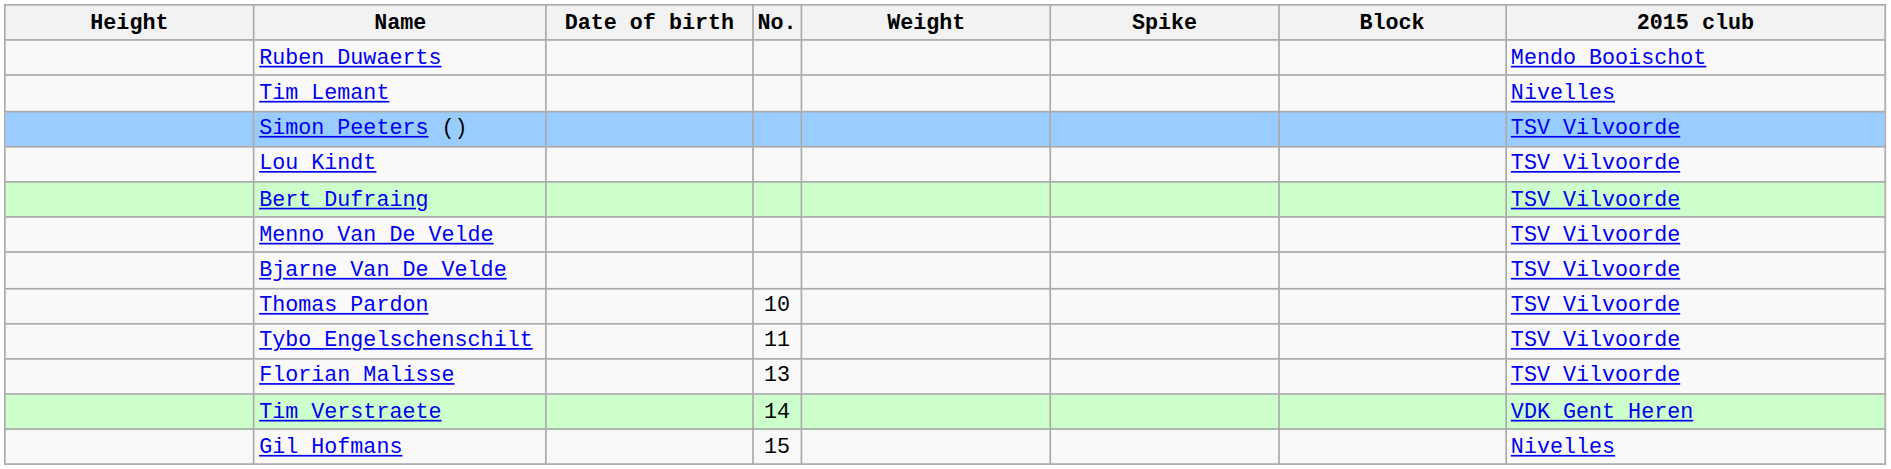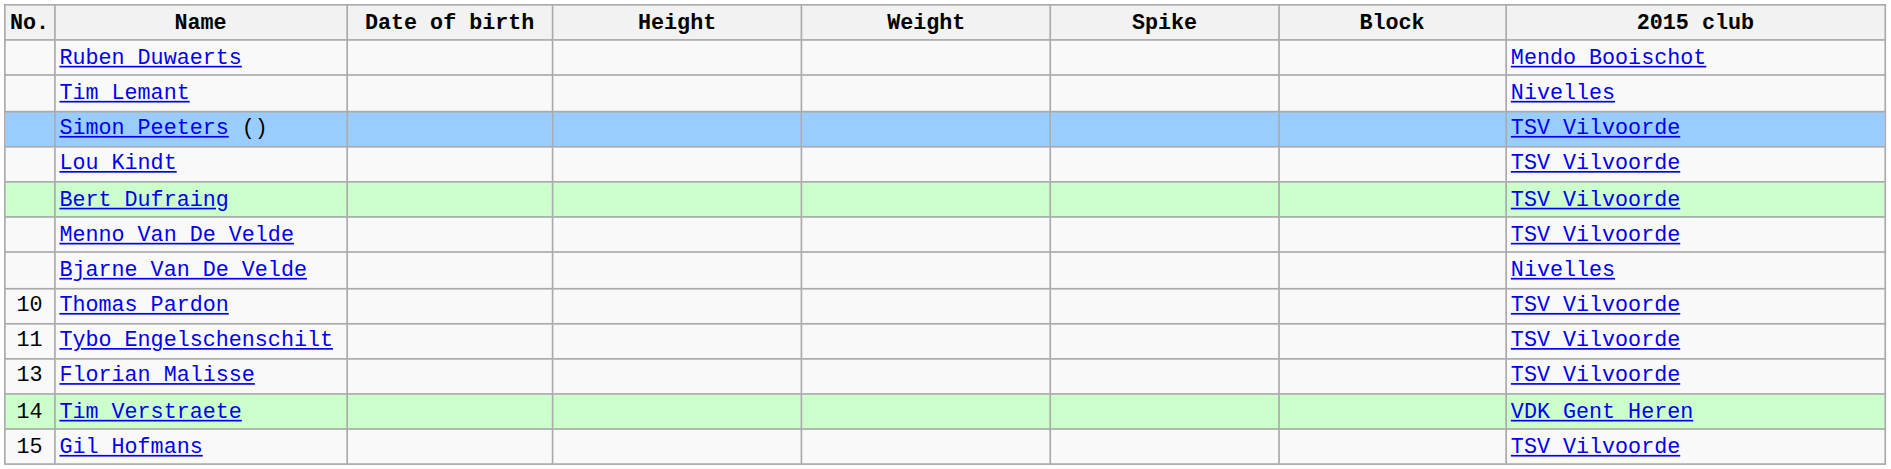 <table class="wikitable sortable" style="text-align:center;">
 <tr>
-<th style="width:11em">Height</th>
+<th>No.</th>
 <th style="width:13em">Name</th>
 <th style="width:9em">Date of birth</th>
-<th>No.</th>
+<th style="width:11em">Height</th>
 <th style="width:11em">Weight</th>
 <th style="width:10em">Spike</th>
 <th style="width:10em">Block</th>
 <th style="width:17em">2015 club</th>
 </tr>
 <tr>
 <td></td>
 <td align=left><a href='#'>Ruben Duwaerts</a></td>
 <td align=right></td>
 <td></td>
 <td></td>
 <td></td>
 <td></td>
 <td align=left> <a href='#'>Mendo Booischot</a></td>
 </tr>
 <tr>
 <td></td>
 <td align=left><a href='#'>Tim Lemant</a></td>
 <td align=right></td>
 <td></td>
 <td></td>
 <td></td>
 <td></td>
 <td align=left> <a href='#'>Nivelles</a></td>
 </tr>
 <tr bgcolor=#9acdff>
 <td></td>
 <td align=left><a href='#'>Simon Peeters</a> ()</td>
 <td align=right></td>
 <td></td>
 <td></td>
 <td></td>
 <td></td>
 <td align=left> <a href='#'>TSV Vilvoorde</a></td>
 </tr>
 <tr>
 <td></td>
 <td align=left><a href='#'>Lou Kindt</a></td>
 <td align=right></td>
 <td></td>
 <td></td>
 <td></td>
 <td></td>
 <td align=left> <a href='#'>TSV Vilvoorde</a></td>
 </tr>
 <tr bgcolor=#ccffcc>
 <td></td>
 <td align=left><a href='#'>Bert Dufraing</a></td>
 <td align=right></td>
 <td></td>
 <td></td>
 <td></td>
 <td></td>
 <td align=left> <a href='#'>TSV Vilvoorde</a></td>
 </tr>
 <tr>
 <td></td>
 <td align=left><a href='#'>Menno Van De Velde</a></td>
 <td align=right></td>
 <td></td>
 <td></td>
 <td></td>
 <td></td>
 <td align=left> <a href='#'>TSV Vilvoorde</a></td>
 </tr>
 <tr>
 <td></td>
 <td align=left><a href='#'>Bjarne Van De Velde</a></td>
 <td align=right></td>
 <td></td>
 <td></td>
 <td></td>
 <td></td>
-<td align=left> <a href='#'>TSV Vilvoorde</a></td>
+<td align=left> <a href='#'>Nivelles</a></td>
 </tr>
 <tr>
-<td></td>
+<td>10</td>
 <td align=left><a href='#'>Thomas Pardon</a></td>
 <td align=right></td>
-<td>10</td>
+<td></td>
 <td></td>
 <td></td>
 <td></td>
 <td align=left> <a href='#'>TSV Vilvoorde</a></td>
 </tr>
 <tr>
-<td></td>
+<td>11</td>
 <td align=left><a href='#'>Tybo Engelschenschilt</a></td>
 <td align=right></td>
-<td>11</td>
+<td></td>
 <td></td>
 <td></td>
 <td></td>
 <td align=left> <a href='#'>TSV Vilvoorde</a></td>
 </tr>
 <tr>
-<td></td>
+<td>13</td>
 <td align=left><a href='#'>Florian Malisse</a></td>
 <td align=right></td>
-<td>13</td>
+<td></td>
 <td></td>
 <td></td>
 <td></td>
 <td align=left> <a href='#'>TSV Vilvoorde</a></td>
 </tr>
 <tr bgcolor=#ccffcc>
-<td></td>
+<td>14</td>
 <td align=left><a href='#'>Tim Verstraete</a></td>
 <td align=right></td>
-<td>14</td>
+<td></td>
 <td></td>
 <td></td>
 <td></td>
 <td align=left> <a href='#'>VDK Gent Heren</a></td>
 </tr>
 <tr>
-<td></td>
+<td>15</td>
 <td align=left><a href='#'>Gil Hofmans</a></td>
 <td align=right></td>
-<td>15</td>
 <td></td>
 <td></td>
 <td></td>
-<td align=left> <a href='#'>Nivelles</a></td>
+<td></td>
+<td align=left> <a href='#'>TSV Vilvoorde</a></td>
 </tr>
 </table>
